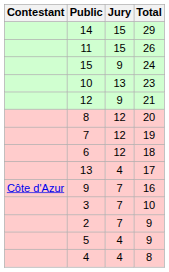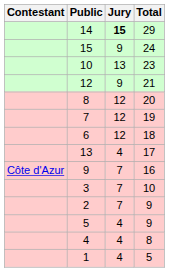 <table class="wikitable sortable">
 <tr>
 <th scope=col>Contestant</th>
 <th scope=col>Public</th>
 <th scope=col>Jury</th>
 <th scope=col>Total</th>
 </tr>
 <tr align="center" bgcolor="D0FFD0" |->
 <td align="left"></td>
 <td>14</td>
-<td>15</td>
+<td><strong>15</strong></td>
 <td>29</td>
-</tr>
-<tr align="center" bgcolor="D0FFD0" |->
-<td align="left"></td>
-<td>11</td>
-<td>15</td>
-<td>26</td>
 </tr>
 <tr align="center" bgcolor="D0FFD0" |->
 <td align="left"></td>
 <td>15</td>
 <td>9</td>
 <td>24</td>
 </tr>
 <tr align="center" bgcolor="D0FFD0" |->
 <td align="left"></td>
 <td>10</td>
 <td>13</td>
 <td>23</td>
 </tr>
 <tr align="center" bgcolor="D0FFD0">
 <td align="left"></td>
 <td>12</td>
 <td>9</td>
 <td>21</td>
 </tr>
 <tr align="center" bgcolor="FFCCCC">
 <td align="left"></td>
 <td>8</td>
 <td>12</td>
 <td>20</td>
 </tr>
 <tr align="center" bgcolor="FFCCCC">
 <td align="left"></td>
 <td>7</td>
 <td>12</td>
 <td>19</td>
 </tr>
 <tr align="center" bgcolor="FFCCCC">
 <td align="left"></td>
 <td>6</td>
 <td>12</td>
 <td>18</td>
 </tr>
 <tr align="center" bgcolor="FFCCCC">
 <td align="left"></td>
 <td>13</td>
 <td>4</td>
 <td>17</td>
 </tr>
 <tr align="center" bgcolor="FFCCCC">
 <td align="left"> <a href='#'>Côte d'Azur</a></td>
 <td>9</td>
 <td>7</td>
 <td>16</td>
 </tr>
 <tr align="center" bgcolor="FFCCCC">
 <td align="left"></td>
 <td>3</td>
 <td>7</td>
 <td>10</td>
 </tr>
 <tr align="center" bgcolor="FFCCCC">
 <td align="left"></td>
 <td>2</td>
 <td>7</td>
 <td>9</td>
 </tr>
 <tr align="center" bgcolor="FFCCCC">
 <td align="left"></td>
 <td>5</td>
 <td>4</td>
 <td>9</td>
 </tr>
 <tr align="center" bgcolor="FFCCCC">
 <td align="left"></td>
 <td>4</td>
 <td>4</td>
 <td>8</td>
 </tr>
+<tr align="center" bgcolor="FFCCCC">
+<td align="left"></td>
+<td>1</td>
+<td>4</td>
+<td>5</td>
+</tr>
 </table>
